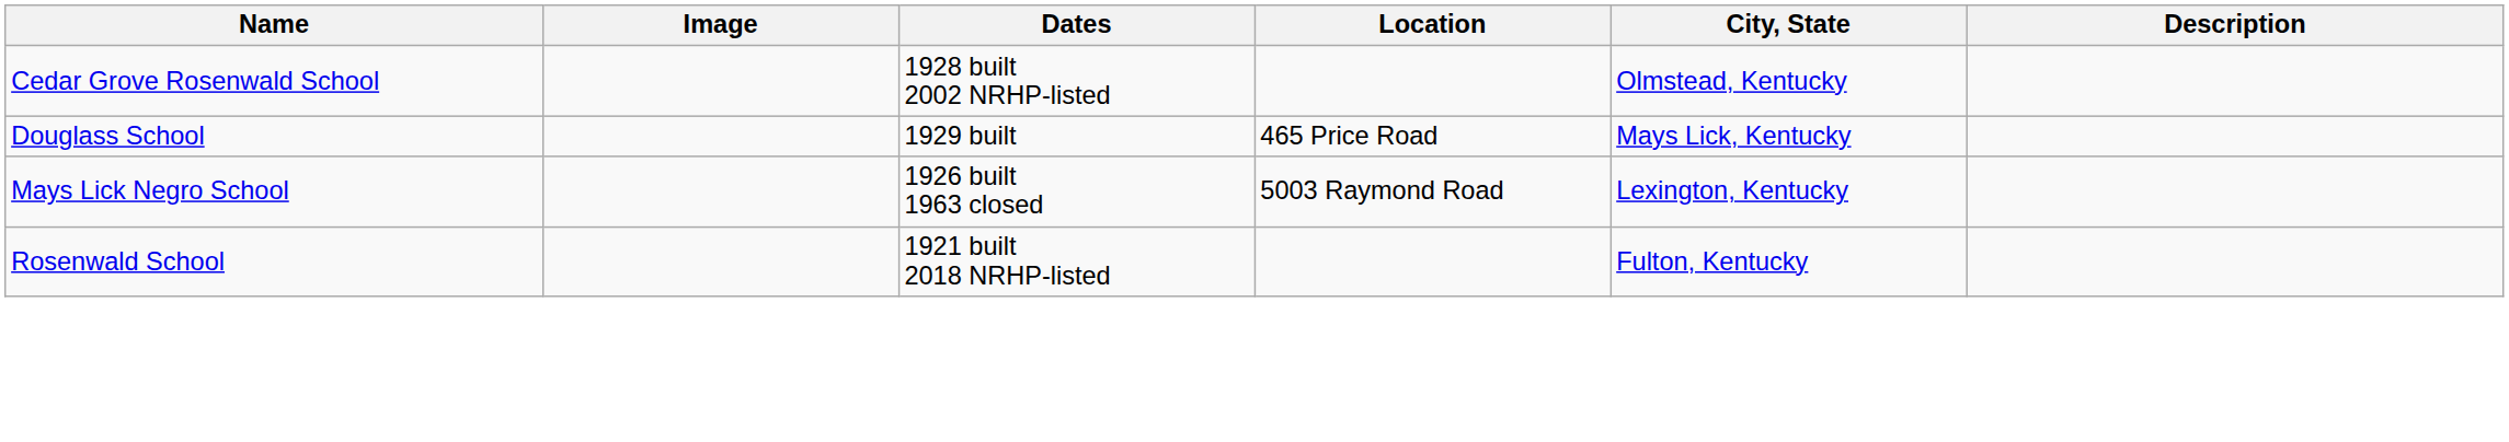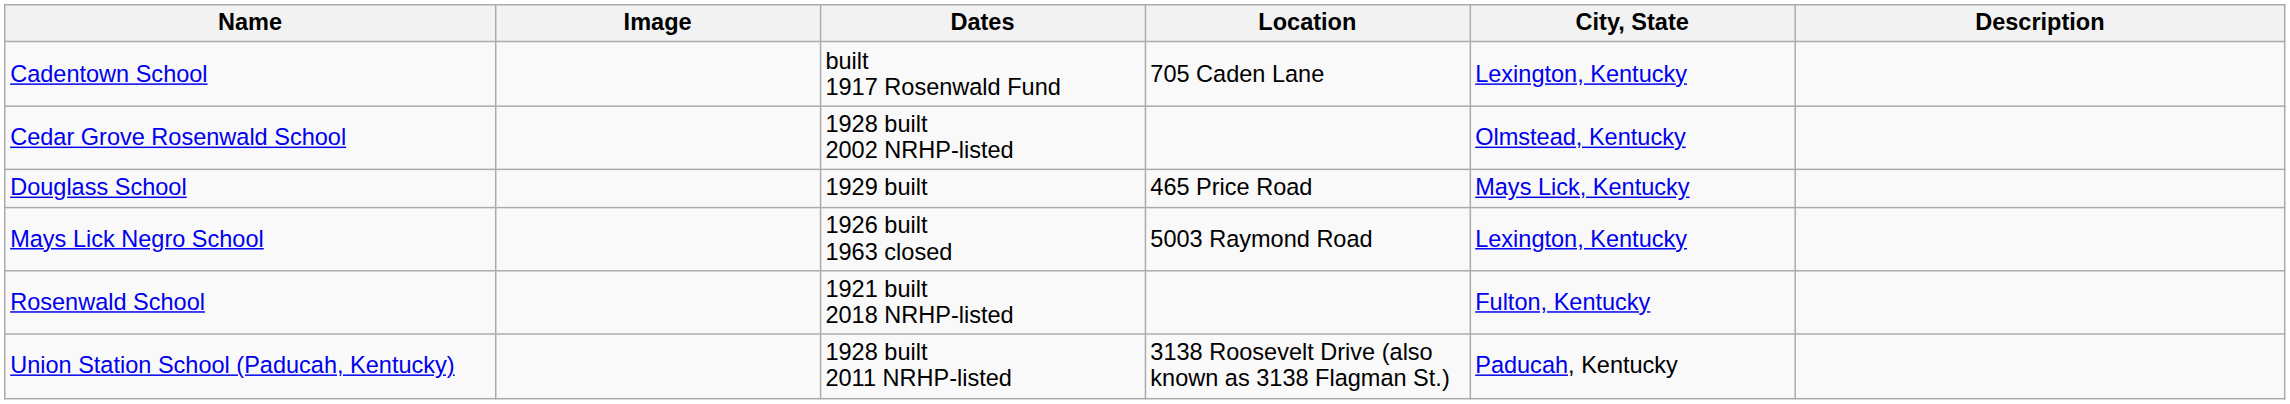 <table class="wikitable sortable" style="width:98%">
 <tr>
 <th style="width: 200px"><strong>Name</strong></th>
 <th class="unsortable" style="width: 130px"><strong>Image</strong></th>
 <th style="width: 130px"><strong>Dates</strong></th>
 <th style="width: 130px"><strong>Location</strong></th>
 <th style="width: 130px"><strong>City, State</strong></th>
 <th class="unsortable" style="width: 200px"><strong>Description</strong></th>
+</tr>
+<tr>
+<td><a href='#'>Cadentown School</a></td>
+<td></td>
+<td> built<br>1917 Rosenwald Fund</td>
+<td>705 Caden Lane</td>
+<td><a href='#'>Lexington, Kentucky</a></td>
+<td></td>
 </tr>
 <tr>
 <td><a href='#'>Cedar Grove Rosenwald School</a></td>
 <td></td>
 <td>1928 built<br>2002 NRHP-listed</td>
 <td></td>
 <td><a href='#'>Olmstead, Kentucky</a></td>
 <td></td>
 </tr>
 <tr>
 <td><a href='#'>Douglass School</a></td>
 <td></td>
 <td>1929 built</td>
 <td>465 Price Road</td>
 <td><a href='#'>Mays Lick, Kentucky</a></td>
 <td></td>
 </tr>
 <tr>
 <td><a href='#'>Mays Lick Negro School</a></td>
 <td></td>
 <td>1926 built<br>1963 closed</td>
 <td>5003 Raymond Road</td>
 <td><a href='#'>Lexington, Kentucky</a></td>
 <td></td>
 </tr>
 <tr ->
 <td><a href='#'>Rosenwald School</a></td>
 <td></td>
 <td>1921 built<br>2018 NRHP-listed</td>
 <td></td>
 <td><a href='#'>Fulton, Kentucky</a></td>
 <td></td>
 </tr>
+<tr ->
+<td><a href='#'>Union Station School (Paducah, Kentucky)</a></td>
+<td></td>
+<td>1928 built<br>2011 NRHP-listed</td>
+<td>3138 Roosevelt Drive (also known as 3138 Flagman St.)</td>
+<td><a href='#'>Paducah</a>, Kentucky</td>
+<td></td>
+</tr>
 </table>
